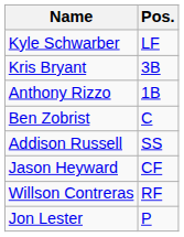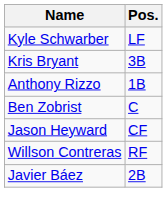 <table class="wikitable">
 <tr>
 <th>Name</th>
 <th>Pos.</th>
 </tr>
 <tr>
 <td><a href='#'>Kyle Schwarber</a></td>
 <td><a href='#'>LF</a></td>
 </tr>
 <tr>
 <td><a href='#'>Kris Bryant</a></td>
 <td><a href='#'>3B</a></td>
 </tr>
 <tr>
 <td><a href='#'>Anthony Rizzo</a></td>
 <td><a href='#'>1B</a></td>
 </tr>
 <tr>
 <td><a href='#'>Ben Zobrist</a></td>
 <td><a href='#'>C</a></td>
 </tr>
 <tr>
-<td><a href='#'>Addison Russell</a></td>
-<td><a href='#'>SS</a></td>
-</tr>
-<tr>
 <td><a href='#'>Jason Heyward</a></td>
 <td><a href='#'>CF</a></td>
 </tr>
 <tr>
 <td><a href='#'>Willson Contreras</a></td>
 <td><a href='#'>RF</a></td>
 </tr>
 <tr>
-<td><a href='#'>Jon Lester</a></td>
-<td><a href='#'>P</a></td>
+<td><a href='#'>Javier Báez</a></td>
+<td><a href='#'>2B</a></td>
 </tr>
 </table>
